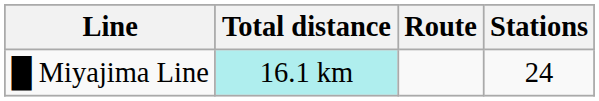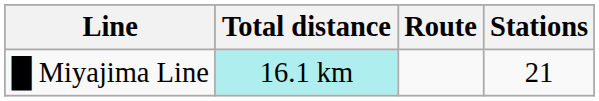 <table class="wikitable">
 <tr>
 <th scope="col">Line</th>
 <th scope="col">Total distance</th>
 <th scope="col">Route</th>
 <th scope="col">Stations</th>
 </tr>
 <tr align=center>
 <td align="left"><span>█</span> Miyajima Line</td>
 <td style="background: paleturquoise;">16.1 km</td>
 <td></td>
-<td>24</td>
+<td>21</td>
 </tr>
 </table>
